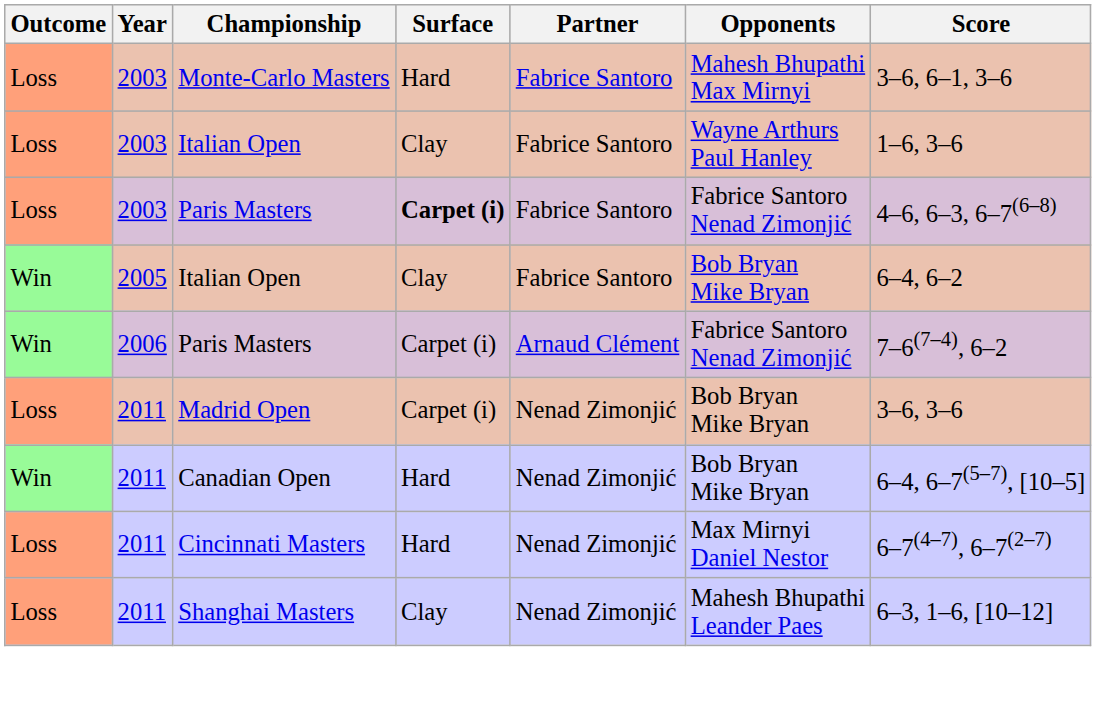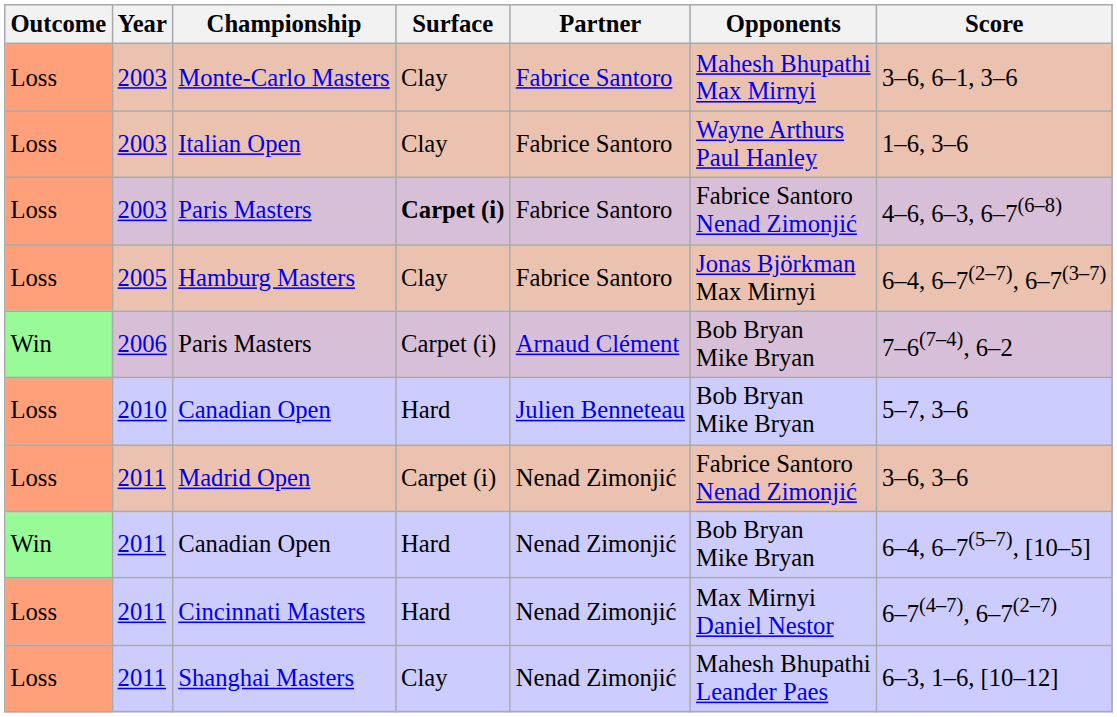 <table class="sortable wikitable">
 <tr>
 <th>Outcome</th>
 <th>Year</th>
 <th>Championship</th>
 <th>Surface</th>
 <th>Partner</th>
 <th>Opponents</th>
 <th class="unsortable">Score</th>
 </tr>
 <tr bgcolor=ebc2af>
 <td bgcolor=FFA07A>Loss</td>
 <td><a href='#'>2003</a></td>
 <td><a href='#'>Monte-Carlo Masters</a></td>
-<td>Hard</td>
+<td>Clay</td>
 <td> <a href='#'>Fabrice Santoro</a></td>
 <td> <a href='#'>Mahesh Bhupathi</a><br> <a href='#'>Max Mirnyi</a></td>
 <td>3–6, 6–1, 3–6</td>
 </tr>
 <tr bgcolor=ebc2af>
 <td bgcolor=FFA07A>Loss</td>
 <td><a href='#'>2003</a></td>
 <td><a href='#'>Italian Open</a></td>
 <td>Clay</td>
 <td> Fabrice Santoro</td>
 <td> <a href='#'>Wayne Arthurs</a><br> <a href='#'>Paul Hanley</a></td>
 <td>1–6, 3–6</td>
 </tr>
 <tr bgcolor=thistle>
 <td bgcolor=FFA07A>Loss</td>
 <td><a href='#'>2003</a></td>
 <td><a href='#'>Paris Masters</a></td>
 <td><strong>Carpet (i)</strong></td>
 <td> Fabrice Santoro</td>
 <td> Fabrice Santoro<br> <a href='#'>Nenad Zimonjić</a></td>
 <td>4–6, 6–3, 6–7<sup>(6–8)</sup></td>
 </tr>
 <tr bgcolor=ebc2af>
-<td bgcolor=98FB98>Win</td>
+<td bgcolor=FFA07A>Loss</td>
 <td><a href='#'>2005</a></td>
-<td>Italian Open</td>
+<td><a href='#'>Hamburg Masters</a></td>
 <td>Clay</td>
 <td> Fabrice Santoro</td>
-<td> <a href='#'>Bob Bryan</a><br> <a href='#'>Mike Bryan</a></td>
-<td>6–4, 6–2</td>
+<td> <a href='#'>Jonas Björkman</a><br> Max Mirnyi</td>
+<td>6–4, 6–7<sup>(2–7)</sup>, 6–7<sup>(3–7)</sup></td>
 </tr>
 <tr bgcolor=thistle>
 <td bgcolor=98FB98>Win</td>
 <td><a href='#'>2006</a></td>
 <td>Paris Masters</td>
 <td>Carpet (i)</td>
 <td> <a href='#'>Arnaud Clément</a></td>
-<td> Fabrice Santoro<br> <a href='#'>Nenad Zimonjić</a></td>
+<td> Bob Bryan<br> Mike Bryan</td>
 <td>7–6<sup>(7–4)</sup>, 6–2</td>
+</tr>
+<tr bgcolor=ccccff>
+<td bgcolor=FFA07A>Loss</td>
+<td><a href='#'>2010</a></td>
+<td><a href='#'>Canadian Open</a></td>
+<td>Hard</td>
+<td> <a href='#'>Julien Benneteau</a></td>
+<td> Bob Bryan<br> Mike Bryan</td>
+<td>5–7, 3–6</td>
 </tr>
 <tr bgcolor=ebc2af>
 <td bgcolor=FFA07A>Loss</td>
 <td><a href='#'>2011</a></td>
 <td><a href='#'>Madrid Open</a></td>
 <td>Carpet (i)</td>
 <td> Nenad Zimonjić</td>
-<td> Bob Bryan<br> Mike Bryan</td>
+<td> Fabrice Santoro<br> <a href='#'>Nenad Zimonjić</a></td>
 <td>3–6, 3–6</td>
 </tr>
 <tr bgcolor=ccccff>
 <td bgcolor=98FB98>Win</td>
 <td><a href='#'>2011</a></td>
 <td>Canadian Open</td>
 <td>Hard</td>
 <td> Nenad Zimonjić</td>
 <td> Bob Bryan<br> Mike Bryan</td>
 <td>6–4, 6–7<sup>(5–7)</sup>, [10–5]</td>
 </tr>
 <tr bgcolor=ccccff>
 <td bgcolor=FFA07A>Loss</td>
 <td><a href='#'>2011</a></td>
 <td><a href='#'>Cincinnati Masters</a></td>
 <td>Hard</td>
 <td> Nenad Zimonjić</td>
 <td> Max Mirnyi<br> <a href='#'>Daniel Nestor</a></td>
 <td>6–7<sup>(4–7)</sup>, 6–7<sup>(2–7)</sup></td>
 </tr>
 <tr bgcolor=ccccff>
 <td bgcolor=FFA07A>Loss</td>
 <td><a href='#'>2011</a></td>
 <td><a href='#'>Shanghai Masters</a></td>
 <td>Clay</td>
 <td> Nenad Zimonjić</td>
 <td> Mahesh Bhupathi<br> <a href='#'>Leander Paes</a></td>
 <td>6–3, 1–6, [10–12]</td>
 </tr>
 </table>
